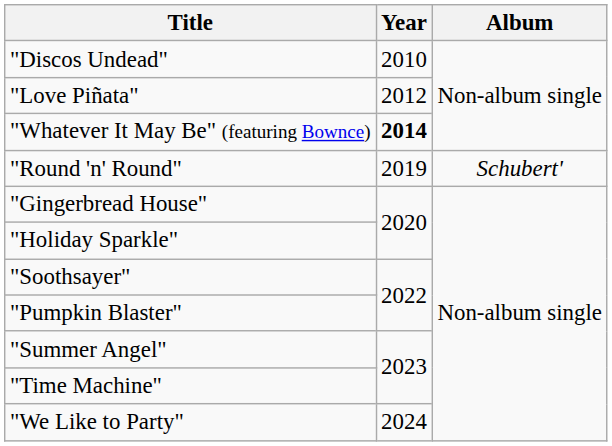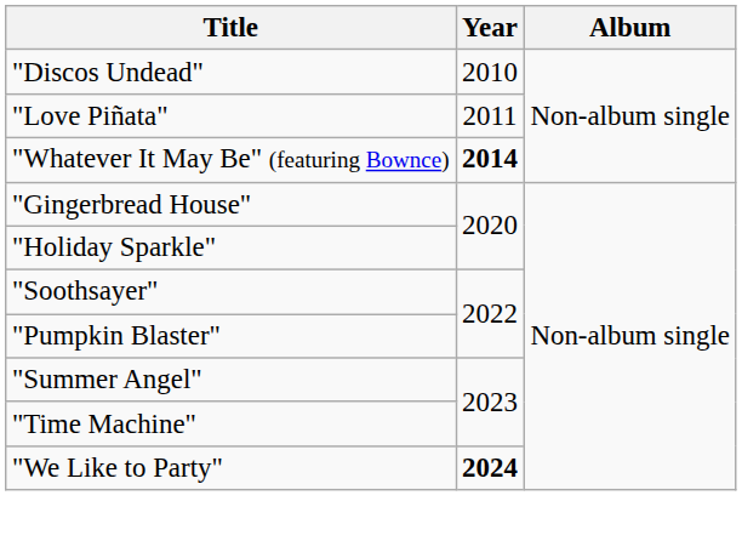 <table class="wikitable" style="text-align:center;">
 <tr>
 <th>Title</th>
 <th>Year</th>
 <th>Album</th>
 </tr>
 <tr>
 <td align="left">"Discos Undead"</td>
 <td>2010</td>
 <td rowspan="3">Non-album single</td>
 </tr>
 <tr>
 <td align="left">"Love Piñata"</td>
-<td>2012</td>
+<td>2011</td>
 </tr>
 <tr>
 <td align="left">"Whatever It May Be" <small>(featuring <a href='#'>Bownce</a>)</small></td>
 <td><strong>2014</strong></td>
-</tr>
-<tr>
-<td align="left">"Round 'n' Round"</td>
-<td>2019</td>
-<td><em>Schubert' </em></td>
 </tr>
 <tr>
 <td align="left">"Gingerbread House"</td>
 <td rowspan="2">2020</td>
 <td rowspan="7">Non-album single</td>
 </tr>
 <tr>
 <td align="left">"Holiday Sparkle"</td>
 </tr>
 <tr>
 <td align="left">"Soothsayer"</td>
 <td rowspan="2">2022</td>
 </tr>
 <tr>
 <td align="left">"Pumpkin Blaster"</td>
 </tr>
 <tr>
 <td align="left">"Summer Angel"</td>
 <td rowspan="2">2023</td>
 </tr>
 <tr>
 <td align="left">"Time Machine"</td>
 </tr>
 <tr>
 <td align="left">"We Like to Party"</td>
-<td>2024</td>
+<td><strong>2024</strong></td>
 </tr>
 </table>
